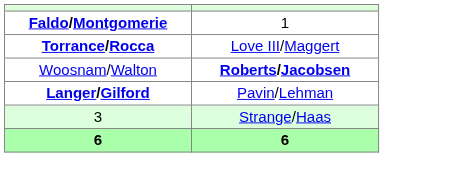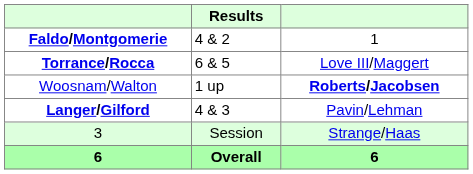 <table border="1" cellpadding="3" style="border-collapse:collapse; text-align:center;">
 <tr style="background:#dfd;">
 <th style="width:12em;"></th>
+<th style="width:5.5em;">Results</th>
 <th style="width:12em;"></th>
 </tr>
 <tr>
 <td><strong><a href='#'>Faldo</a>/<a href='#'>Montgomerie</a></strong></td>
+<td align=left> 4 & 2</td>
 <td>1</td>
 </tr>
 <tr>
 <td><strong><a href='#'>Torrance</a>/<a href='#'>Rocca</a></strong></td>
+<td align=left> 6 & 5</td>
 <td><a href='#'>Love III</a>/<a href='#'>Maggert</a></td>
 </tr>
 <tr>
 <td><a href='#'>Woosnam</a>/<a href='#'>Walton</a></td>
+<td align=left> 1 up</td>
 <td><strong><a href='#'>Roberts</a>/<a href='#'>Jacobsen</a></strong></td>
 </tr>
 <tr>
 <td><strong><a href='#'>Langer</a>/<a href='#'>Gilford</a></strong></td>
+<td align=left> 4 & 3</td>
 <td><a href='#'>Pavin</a>/<a href='#'>Lehman</a></td>
 </tr>
 <tr style="background:#dfd;">
 <td>3</td>
+<td>Session</td>
 <td><a href='#'>Strange</a>/<a href='#'>Haas</a></td>
 </tr>
 <tr style="background:#afa;">
 <th>6</th>
+<th>Overall</th>
 <th>6</th>
 </tr>
 </table>
